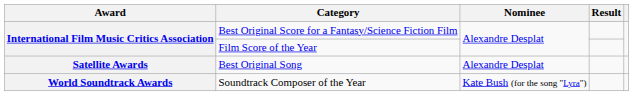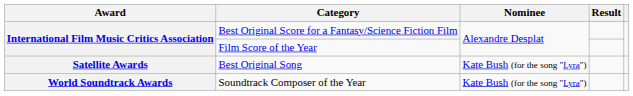 <table class="wikitable plainrowheaders sortable">
 <tr>
 <th scope="col">Award</th>
 <th scope="col">Category</th>
 <th scope="col">Nominee</th>
 <th scope="col">Result</th>
 <th scope="col" class="unsortable"></th>
 </tr>
 <tr>
 <th scope="row" rowspan="2"><a href='#'>International Film Music Critics Association</a></th>
 <td><a href='#'>Best Original Score for a Fantasy/Science Fiction Film</a></td>
 <td rowspan="2"><a href='#'>Alexandre Desplat</a></td>
 <td></td>
 <td align="center" rowspan="2"><br><br></td>
 </tr>
 <tr>
 <td><a href='#'>Film Score of the Year</a></td>
 <td></td>
 </tr>
 <tr>
 <th scope="row"><a href='#'>Satellite Awards</a></th>
 <td><a href='#'>Best Original Song</a></td>
-<td><a href='#'>Alexandre Desplat</a></td>
+<td><a href='#'>Kate Bush</a> <small>(for the song "<a href='#'>Lyra</a>")</small></td>
 <td></td>
 <td align="center"></td>
 </tr>
 <tr>
 <th scope="row"><a href='#'>World Soundtrack Awards</a></th>
 <td>Soundtrack Composer of the Year</td>
 <td><a href='#'>Kate Bush</a> <small>(for the song "<a href='#'>Lyra</a>")</small></td>
 <td></td>
 <td align="center"></td>
 </tr>
 </table>
